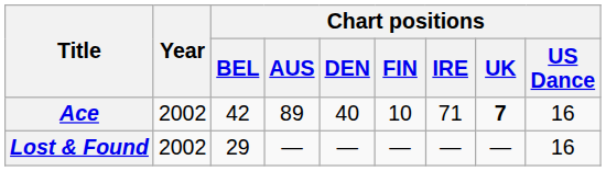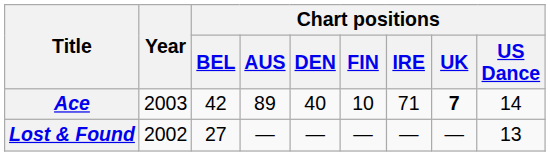 <table class="wikitable plainrowheaders">
 <tr>
 <th scope="col" rowspan="2">Title</th>
 <th scope="col" rowspan="2">Year</th>
 <th scope="col" colspan="7">Chart positions</th>
 </tr>
 <tr>
 <th width="30"><a href='#'>BEL</a><br></th>
 <th width="30"><a href='#'>AUS</a><br></th>
 <th width="30"><a href='#'>DEN</a><br></th>
 <th width="30"><a href='#'>FIN</a><br></th>
 <th width="30"><a href='#'>IRE</a><br></th>
 <th width="30"><a href='#'>UK</a><br></th>
 <th width="30"><a href='#'>US<br>Dance</a><br></th>
 </tr>
 <tr>
 <th scope="row"><em><a href='#'>Ace</a></em></th>
-<td>2002</td>
+<td>2003</td>
 <td align="center">42</td>
 <td align="center">89</td>
 <td align="center">40</td>
 <td align="center">10</td>
 <td align="center">71</td>
 <td align="center"><strong>7</strong></td>
-<td align="center">16</td>
+<td align="center">14</td>
 </tr>
 <tr>
 <th scope="row"><em><a href='#'>Lost & Found</a></em></th>
 <td>2002</td>
-<td align="center">29</td>
+<td align="center">27</td>
 <td align="center">—</td>
 <td align="center">—</td>
 <td align="center">—</td>
 <td align="center">—</td>
 <td align="center">—</td>
-<td align="center">16</td>
+<td align="center">13</td>
 </tr>
 </table>
